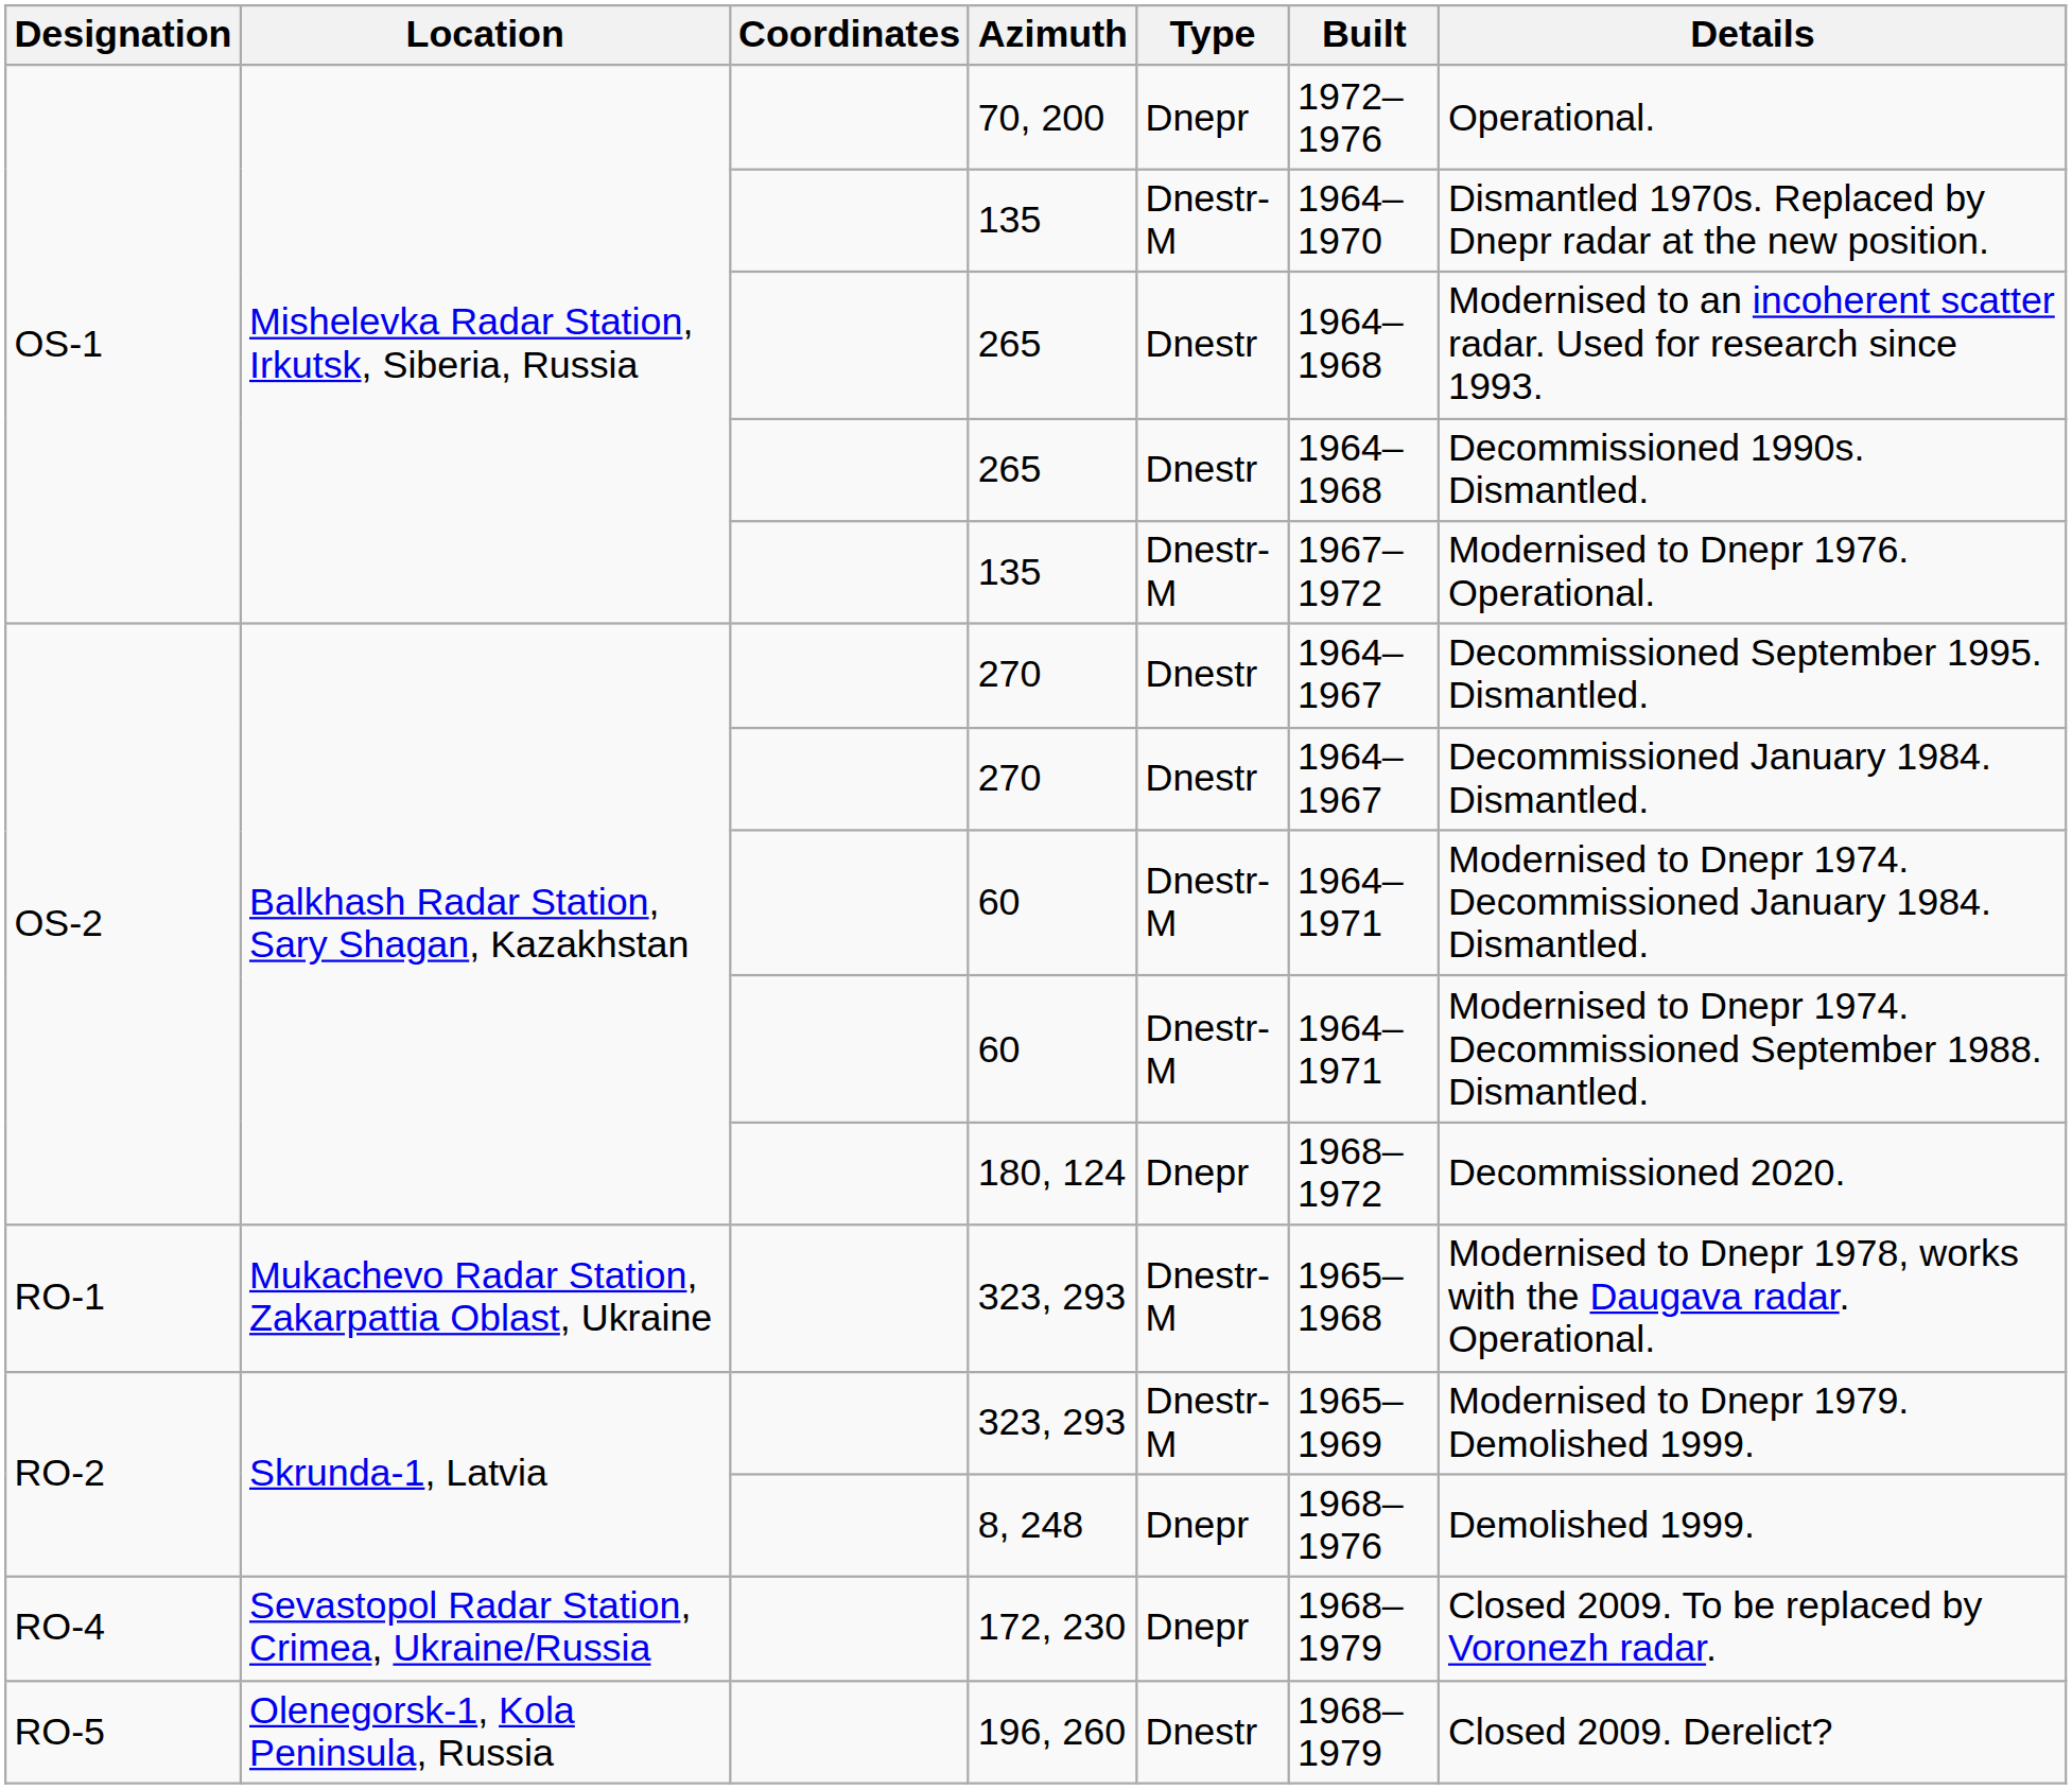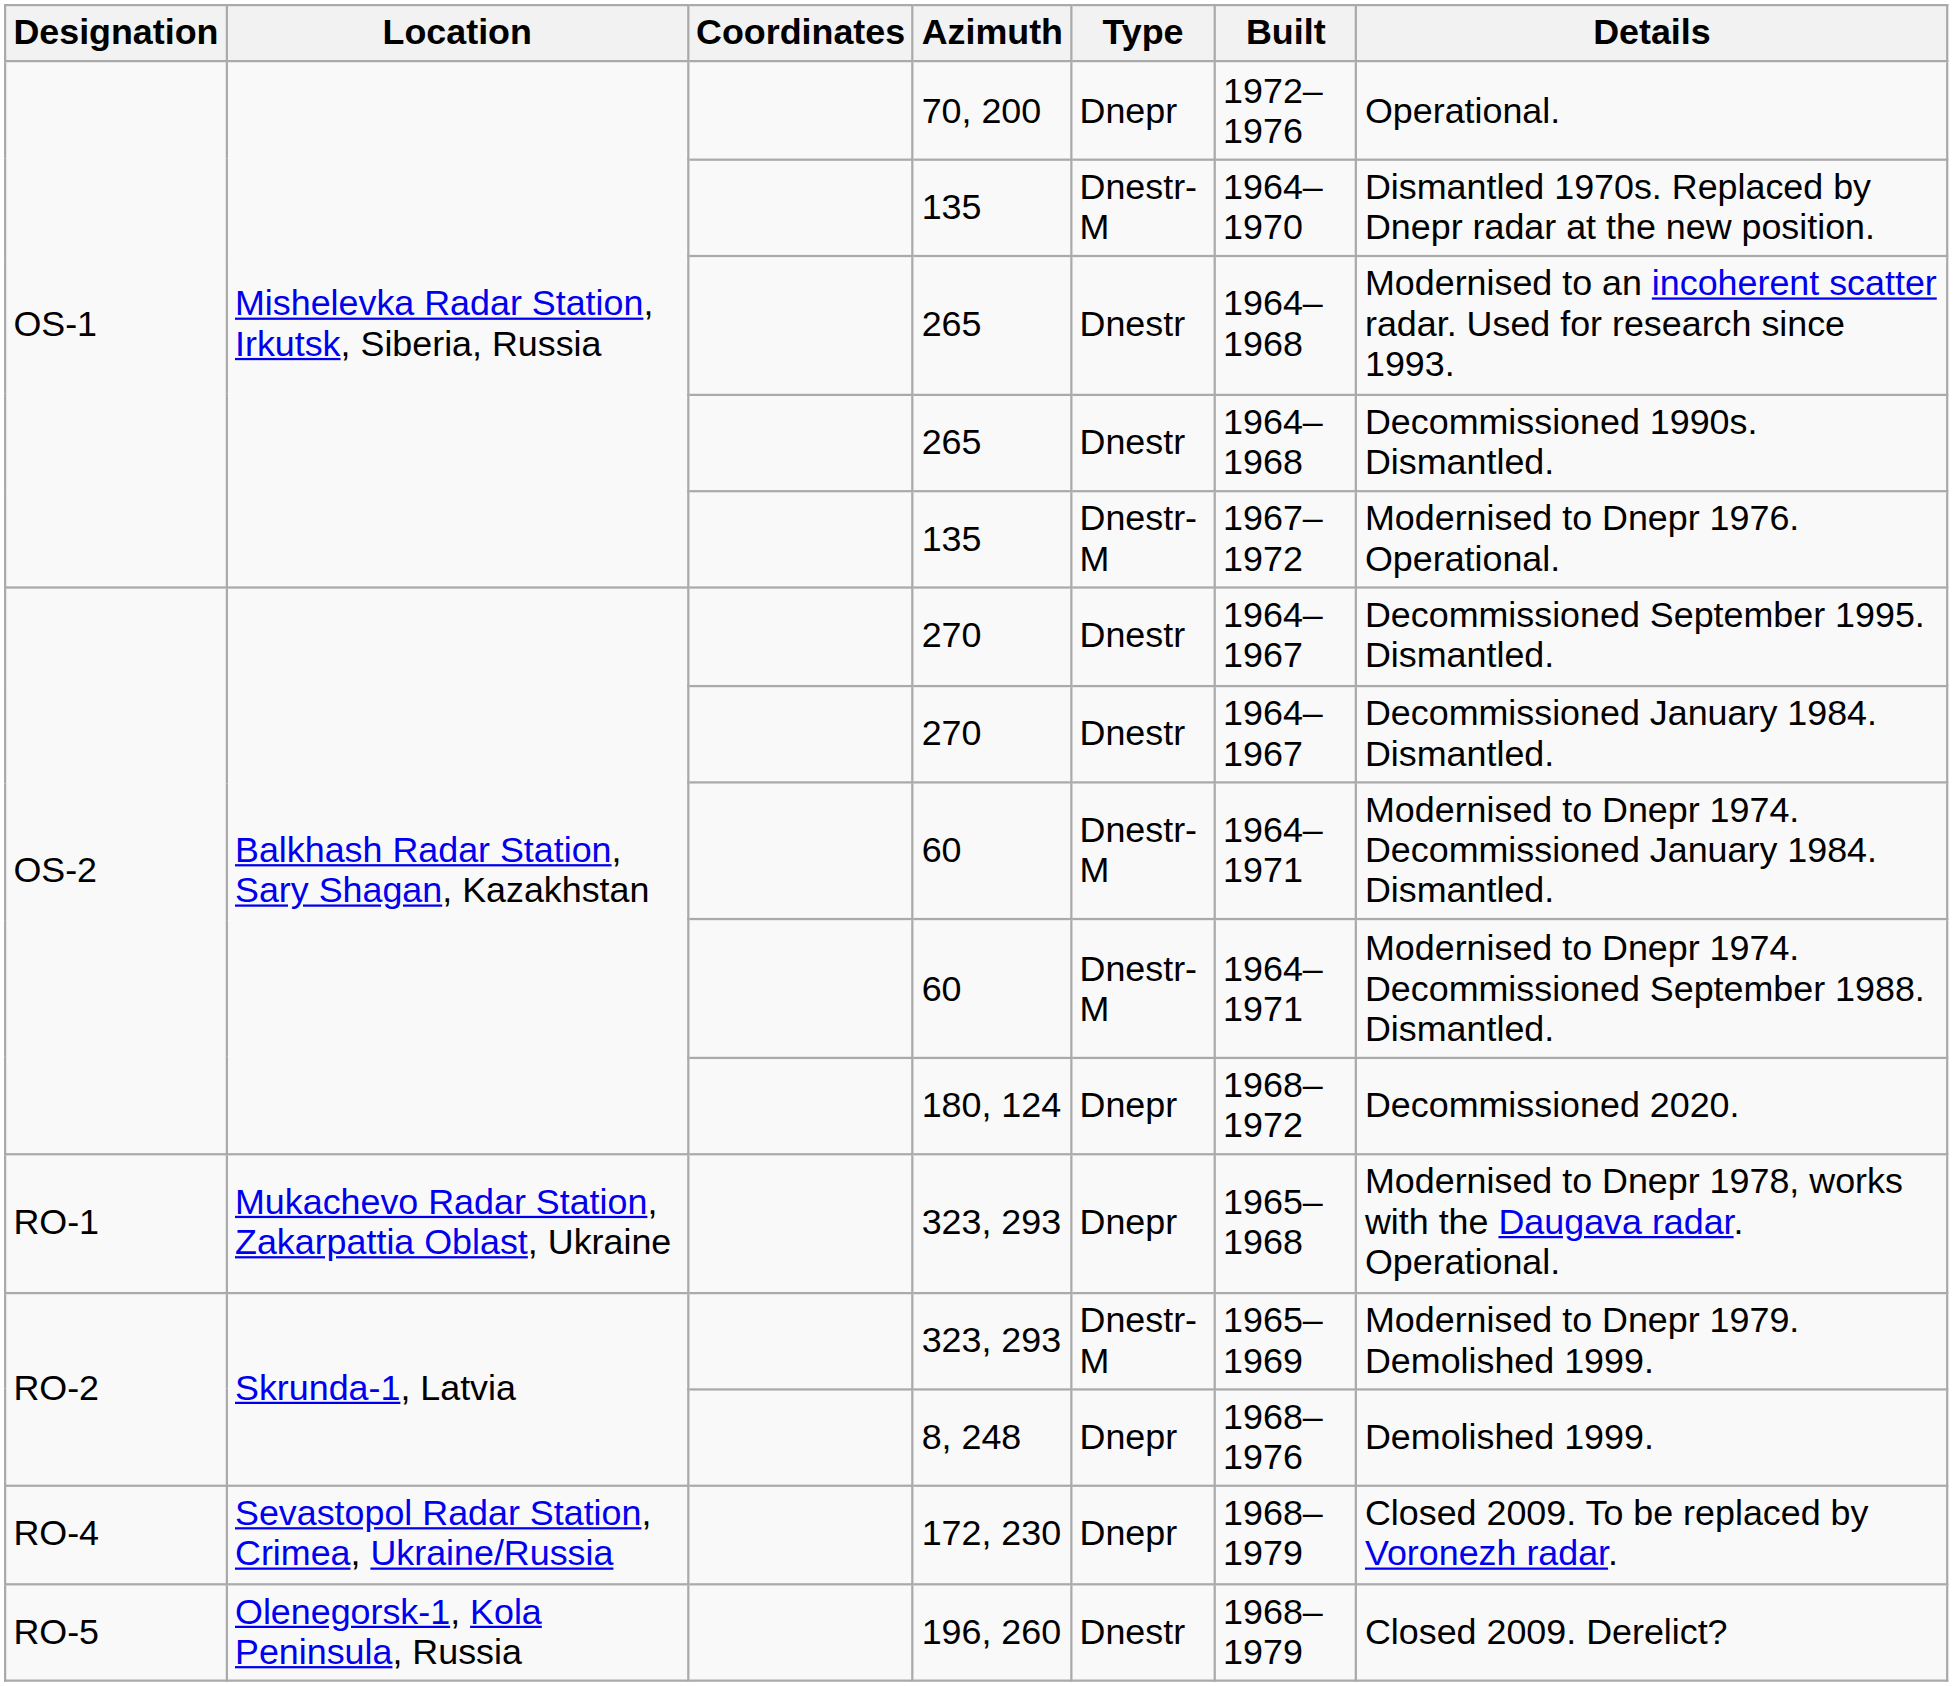 <table class="wikitable">
 <tr align=center>
 <th>Designation</th>
 <th>Location</th>
 <th>Coordinates</th>
 <th>Azimuth </th>
 <th>Type</th>
 <th>Built</th>
 <th>Details</th>
 </tr>
 <tr>
 <td rowspan="5">OS-1</td>
 <td rowspan="5"><a href='#'>Mishelevka Radar Station</a>, <a href='#'>Irkutsk</a>, Siberia, Russia</td>
 <td></td>
 <td>70, 200</td>
 <td>Dnepr</td>
 <td>1972–1976</td>
 <td>Operational.</td>
 </tr>
 <tr>
 <td></td>
 <td>135</td>
 <td>Dnestr-M</td>
 <td>1964–1970</td>
 <td>Dismantled 1970s. Replaced by Dnepr radar at the new position.</td>
 </tr>
 <tr>
 <td></td>
 <td>265</td>
 <td>Dnestr</td>
 <td>1964–1968</td>
 <td>Modernised to an <a href='#'>incoherent scatter</a> radar. Used for research since 1993.</td>
 </tr>
 <tr>
 <td></td>
 <td>265</td>
 <td>Dnestr</td>
 <td>1964–1968</td>
 <td>Decommissioned 1990s. Dismantled.</td>
 </tr>
 <tr>
 <td></td>
 <td>135</td>
 <td>Dnestr-M</td>
 <td>1967–1972</td>
 <td>Modernised to Dnepr 1976. Operational.</td>
 </tr>
 <tr>
 <td rowspan="5">OS-2</td>
 <td rowspan="5"><a href='#'>Balkhash Radar Station</a>, <a href='#'>Sary Shagan</a>, Kazakhstan</td>
 <td></td>
 <td>270</td>
 <td>Dnestr</td>
 <td>1964–1967</td>
 <td>Decommissioned September 1995. Dismantled.</td>
 </tr>
 <tr>
 <td></td>
 <td>270</td>
 <td>Dnestr</td>
 <td>1964–1967</td>
 <td>Decommissioned January 1984. Dismantled.</td>
 </tr>
 <tr>
 <td></td>
 <td>60</td>
 <td>Dnestr-M</td>
 <td>1964–1971</td>
 <td>Modernised to Dnepr 1974. Decommissioned January 1984. Dismantled.</td>
 </tr>
 <tr>
 <td></td>
 <td>60</td>
 <td>Dnestr-M</td>
 <td>1964–1971</td>
 <td>Modernised to Dnepr 1974. Decommissioned September 1988. Dismantled.</td>
 </tr>
 <tr>
 <td></td>
 <td>180, 124</td>
 <td>Dnepr</td>
 <td>1968–1972</td>
 <td>Decommissioned 2020.</td>
 </tr>
 <tr>
 <td>RO-1</td>
 <td><a href='#'>Mukachevo Radar Station</a>, <a href='#'>Zakarpattia Oblast</a>, Ukraine</td>
 <td></td>
 <td>323, 293</td>
-<td>Dnestr-M</td>
+<td>Dnepr</td>
 <td>1965–1968</td>
 <td>Modernised to Dnepr 1978, works with the <a href='#'>Daugava radar</a>. Operational.</td>
 </tr>
 <tr>
 <td rowspan="2">RO-2</td>
 <td rowspan="2"><a href='#'>Skrunda-1</a>, Latvia</td>
 <td></td>
 <td>323, 293</td>
 <td>Dnestr-M</td>
 <td>1965–1969</td>
 <td>Modernised to Dnepr 1979. Demolished 1999.</td>
 </tr>
 <tr>
 <td></td>
 <td>8, 248</td>
 <td>Dnepr</td>
 <td>1968–1976</td>
 <td>Demolished 1999.</td>
 </tr>
 <tr>
 <td>RO-4</td>
 <td><a href='#'>Sevastopol Radar Station</a>, <a href='#'>Crimea</a>, <a href='#'>Ukraine/Russia</a></td>
 <td></td>
 <td>172, 230</td>
 <td>Dnepr</td>
 <td>1968–1979</td>
 <td>Closed 2009. To be replaced by <a href='#'>Voronezh radar</a>.</td>
 </tr>
 <tr>
 <td>RO-5</td>
 <td><a href='#'>Olenegorsk-1</a>, <a href='#'>Kola Peninsula</a>, Russia</td>
 <td></td>
 <td>196, 260</td>
 <td>Dnestr</td>
 <td>1968–1979</td>
 <td>Closed 2009. Derelict?</td>
 </tr>
 </table>
